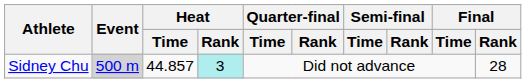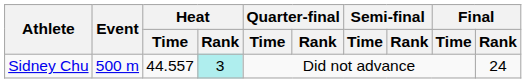 <table class="wikitable" style="font-size:90%">
 <tr>
 <th rowspan="2">Athlete</th>
 <th rowspan="2">Event</th>
 <th colspan="2">Heat</th>
 <th colspan="2">Quarter-final</th>
 <th colspan="2">Semi-final</th>
 <th colspan="2">Final</th>
 </tr>
 <tr>
 <th>Time</th>
 <th>Rank</th>
 <th>Time</th>
 <th>Rank</th>
 <th>Time</th>
 <th>Rank</th>
 <th>Time</th>
 <th>Rank</th>
 </tr>
 <tr align=center>
 <td align=left><a href='#'>Sidney Chu</a></td>
-<td align=left style="background: lightgrey;"><a href='#'>500 m</a></td>
-<td>44.857</td>
+<td align=left><a href='#'>500 m</a></td>
+<td>44.557</td>
 <td style="background: paleturquoise;">3</td>
 <td colspan=5>Did not advance</td>
-<td>28</td>
+<td>24</td>
 </tr>
 </table>
